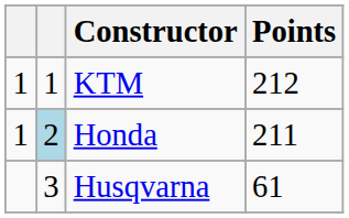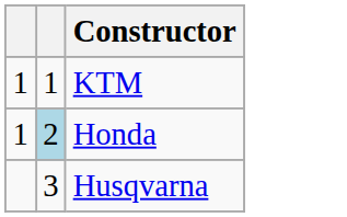 <table class="wikitable" style="font-size: 95%;">
 <tr>
 <th></th>
 <th></th>
 <th>Constructor</th>
-<th>Points</th>
 </tr>
 <tr>
 <td> 1</td>
 <td align=center>1</td>
 <td> <a href='#'>KTM</a></td>
-<td align=left>212</td>
 </tr>
 <tr>
 <td> 1</td>
 <td align=center style="background: lightblue;">2</td>
 <td> <a href='#'>Honda</a></td>
-<td align=left>211</td>
 </tr>
 <tr>
 <td></td>
 <td align=center>3</td>
 <td> <a href='#'>Husqvarna</a></td>
-<td align=left>61</td>
 </tr>
 </table>
